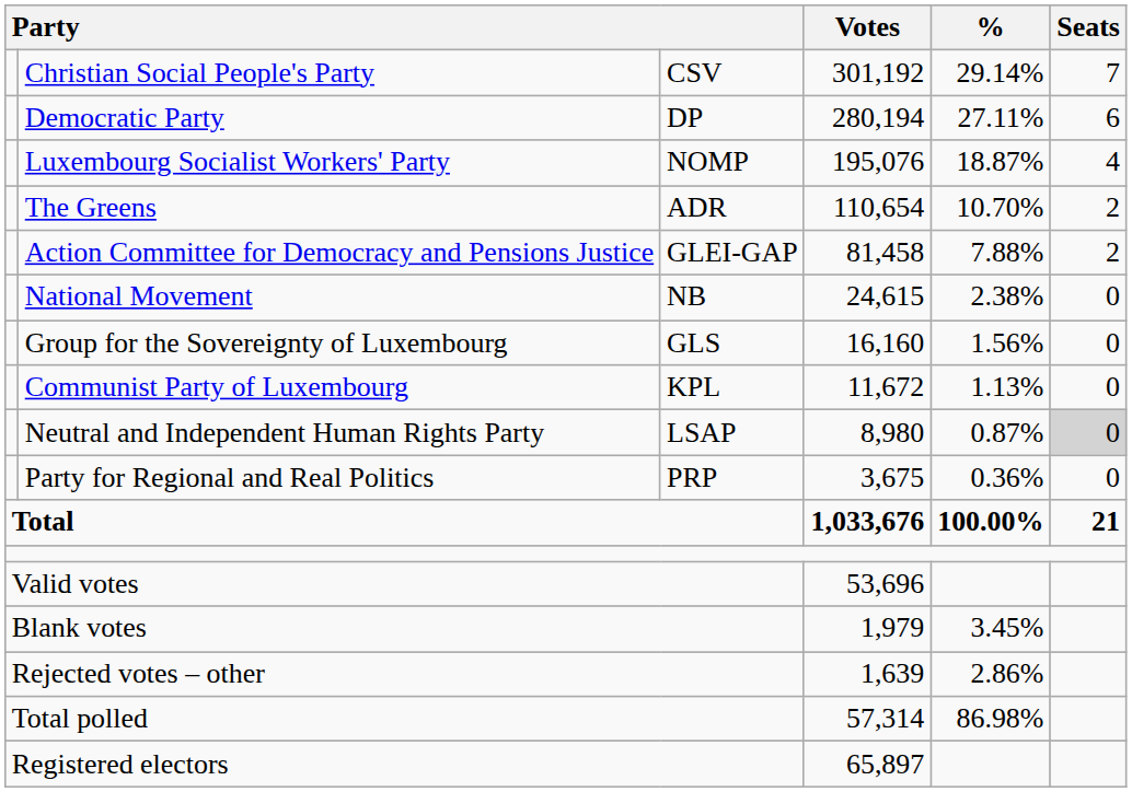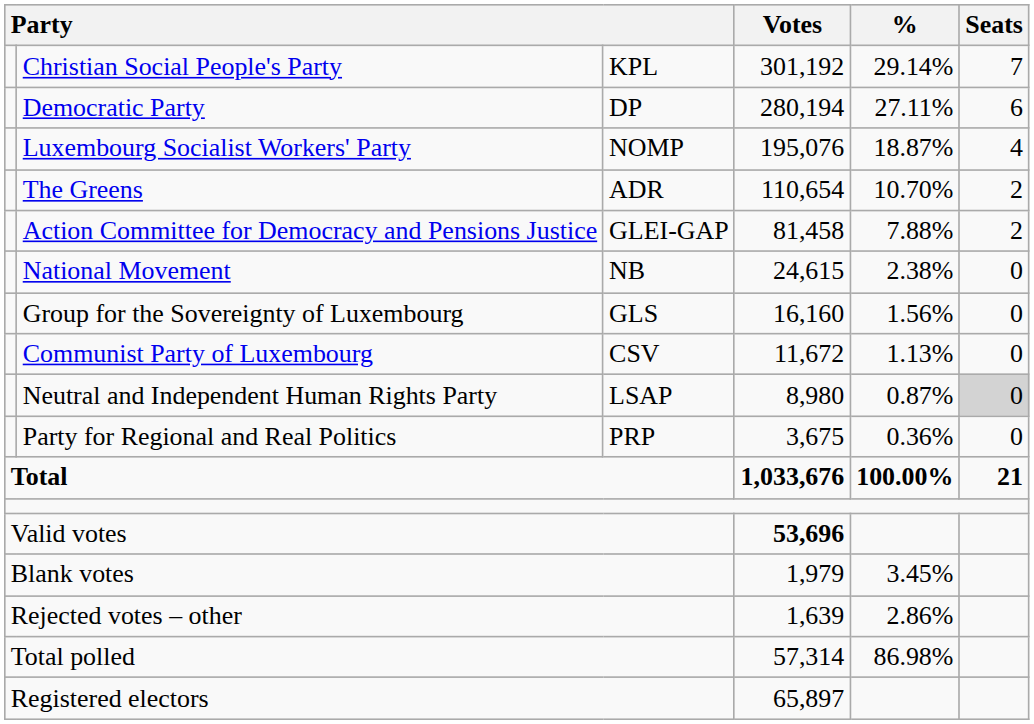 <table class="wikitable" border="1" style="text-align:right;">
 <tr>
 <th style="text-align:left;" valign=bottom colspan=3>Party</th>
 <th align=center valign=bottom width="50">Votes</th>
 <th align=center valign=bottom width="50">%</th>
 <th align=center>Seats</th>
 </tr>
 <tr>
 <td></td>
 <td align=left><a href='#'>Christian Social People's Party</a></td>
-<td align=left>CSV</td>
+<td align=left>KPL</td>
 <td>301,192</td>
 <td>29.14%</td>
 <td>7</td>
 </tr>
 <tr>
 <td></td>
 <td align=left><a href='#'>Democratic Party</a></td>
 <td align=left>DP</td>
 <td>280,194</td>
 <td>27.11%</td>
 <td>6</td>
 </tr>
 <tr>
 <td></td>
 <td align=left><a href='#'>Luxembourg Socialist Workers' Party</a></td>
 <td align=left>NOMP</td>
 <td>195,076</td>
 <td>18.87%</td>
 <td>4</td>
 </tr>
 <tr>
 <td></td>
 <td align=left><a href='#'>The Greens</a></td>
 <td align=left>ADR</td>
 <td>110,654</td>
 <td>10.70%</td>
 <td>2</td>
 </tr>
 <tr>
 <td></td>
 <td align=left><a href='#'>Action Committee for Democracy and Pensions Justice</a></td>
 <td align=left>GLEI-GAP</td>
 <td>81,458</td>
 <td>7.88%</td>
 <td>2</td>
 </tr>
 <tr>
 <td></td>
 <td align=left><a href='#'>National Movement</a></td>
 <td align=left>NB</td>
 <td>24,615</td>
 <td>2.38%</td>
 <td>0</td>
 </tr>
 <tr>
 <td></td>
 <td align=left>Group for the Sovereignty of Luxembourg</td>
 <td align=left>GLS</td>
 <td>16,160</td>
 <td>1.56%</td>
 <td>0</td>
 </tr>
 <tr>
 <td></td>
 <td align=left><a href='#'>Communist Party of Luxembourg</a></td>
-<td align=left>KPL</td>
+<td align=left>CSV</td>
 <td>11,672</td>
 <td>1.13%</td>
 <td>0</td>
 </tr>
 <tr>
 <td></td>
 <td align=left>Neutral and Independent Human Rights Party</td>
 <td align=left>LSAP</td>
 <td>8,980</td>
 <td>0.87%</td>
 <td style="background: lightgrey;">0</td>
 </tr>
 <tr>
 <td></td>
 <td align=left>Party for Regional and Real Politics</td>
 <td align=left>PRP</td>
 <td>3,675</td>
 <td>0.36%</td>
 <td>0</td>
 </tr>
 <tr style="font-weight:bold">
 <td align=left colspan=3>Total</td>
 <td>1,033,676</td>
 <td>100.00%</td>
 <td>21</td>
 </tr>
 <tr>
 <td colspan=6 height="2"></td>
 </tr>
 <tr>
 <td align=left colspan=3>Valid votes</td>
-<td>53,696</td>
+<td><strong>53,696</strong></td>
 <td></td>
 <td></td>
 </tr>
 <tr>
 <td align=left colspan=3>Blank votes</td>
 <td>1,979</td>
 <td>3.45%</td>
 <td></td>
 </tr>
 <tr>
 <td align=left colspan=3>Rejected votes – other</td>
 <td>1,639</td>
 <td>2.86%</td>
 <td></td>
 </tr>
 <tr>
 <td align=left colspan=3>Total polled</td>
 <td>57,314</td>
 <td>86.98%</td>
 <td></td>
 </tr>
 <tr>
 <td align=left colspan=3>Registered electors</td>
 <td>65,897</td>
 <td></td>
 <td></td>
 </tr>
 </table>
